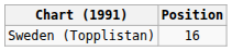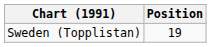 <table class="wikitable">
 <tr>
 <th>Chart (1991)</th>
 <th>Position</th>
 </tr>
 <tr>
 <td>Sweden (Topplistan)</td>
-<td align="center">16</td>
+<td align="center">19</td>
 </tr>
 </table>
